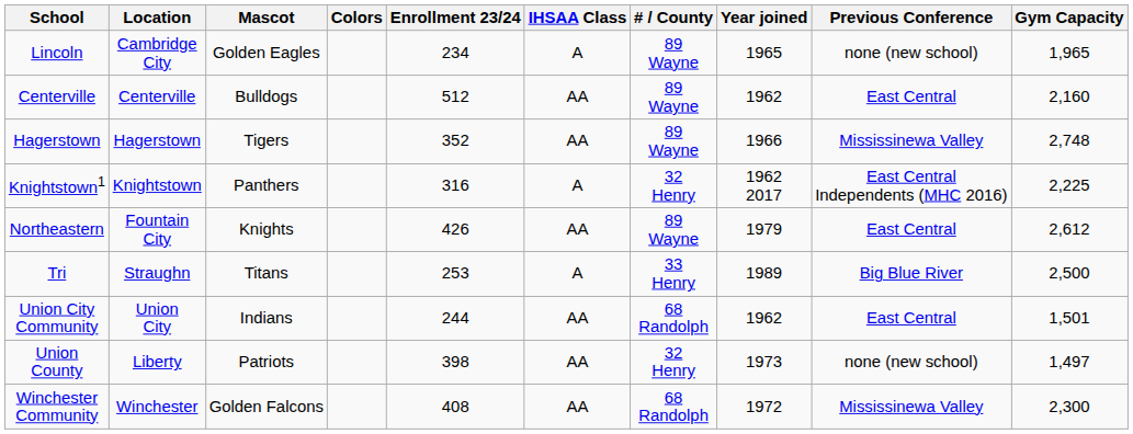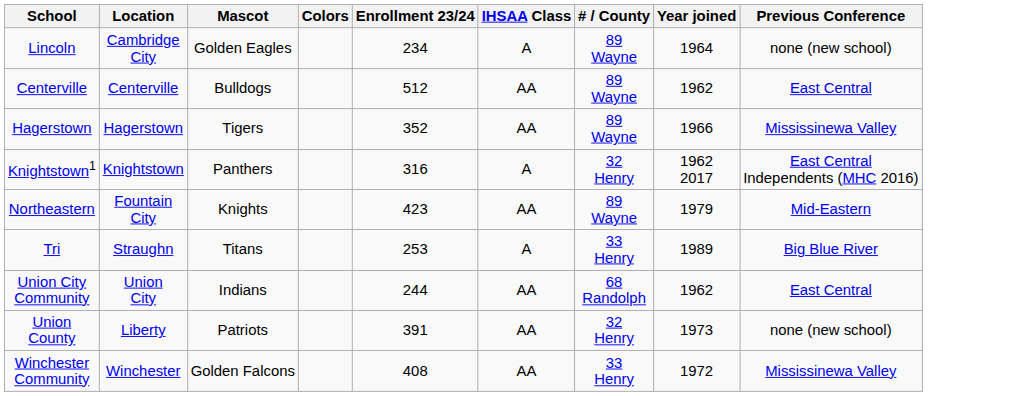 <table class="wikitable sortable" style="text-align:center;">
 <tr>
 <th>School</th>
 <th class="unsortable">Location</th>
 <th class="unsortable">Mascot</th>
 <th class="unsortable">Colors</th>
 <th>Enrollment 23/24</th>
 <th><a href='#'>IHSAA</a> Class</th>
 <th># / County</th>
 <th>Year joined</th>
 <th class="unsortable">Previous Conference</th>
-<th>Gym Capacity</th>
 </tr>
 <tr>
 <td><a href='#'>Lincoln</a></td>
 <td><a href='#'>Cambridge <br> City</a></td>
 <td>Golden Eagles</td>
 <td>  </td>
 <td>234</td>
 <td>A</td>
 <td><a href='#'>89 <br> Wayne</a></td>
-<td>1965</td>
+<td>1964</td>
 <td>none (new school)</td>
-<td>1,965</td>
 </tr>
 <tr>
 <td><a href='#'>Centerville</a></td>
 <td><a href='#'>Centerville</a></td>
 <td>Bulldogs</td>
 <td> </td>
 <td>512</td>
 <td>AA</td>
 <td><a href='#'>89 <br> Wayne</a></td>
 <td>1962</td>
 <td><a href='#'>East Central</a></td>
-<td>2,160</td>
 </tr>
 <tr>
 <td><a href='#'>Hagerstown</a></td>
 <td><a href='#'>Hagerstown</a></td>
 <td>Tigers</td>
 <td>  </td>
 <td>352</td>
 <td>AA</td>
 <td><a href='#'>89 <br> Wayne</a></td>
 <td>1966</td>
 <td><a href='#'>Mississinewa Valley</a></td>
-<td>2,748</td>
 </tr>
 <tr>
 <td><a href='#'>Knightstown</a><sup>1</sup></td>
 <td><a href='#'>Knightstown</a></td>
 <td>Panthers</td>
 <td> </td>
 <td>316</td>
 <td>A</td>
 <td><a href='#'>32 <br> Henry</a></td>
 <td>1962<br>2017</td>
 <td><a href='#'>East Central</a><br>Independents (<a href='#'>MHC</a> 2016)</td>
-<td>2,225</td>
 </tr>
 <tr>
 <td><a href='#'>Northeastern</a></td>
 <td><a href='#'>Fountain <br> City</a></td>
 <td>Knights</td>
 <td>  </td>
-<td>426</td>
+<td>423</td>
 <td>AA</td>
 <td><a href='#'>89 <br> Wayne</a></td>
 <td>1979</td>
-<td><a href='#'>East Central</a></td>
-<td>2,612</td>
+<td><a href='#'>Mid-Eastern</a></td>
 </tr>
 <tr>
 <td><a href='#'>Tri</a></td>
 <td><a href='#'>Straughn</a></td>
 <td>Titans</td>
 <td> </td>
 <td>253</td>
 <td>A</td>
 <td><a href='#'>33 <br> Henry</a></td>
 <td>1989</td>
 <td><a href='#'>Big Blue River</a></td>
-<td>2,500</td>
 </tr>
 <tr>
 <td><a href='#'>Union City <br> Community</a></td>
 <td><a href='#'>Union <br> City</a></td>
 <td>Indians</td>
 <td>  </td>
 <td>244</td>
 <td>AA</td>
 <td><a href='#'>68 <br> Randolph</a></td>
 <td>1962</td>
 <td><a href='#'>East Central</a></td>
-<td>1,501</td>
 </tr>
 <tr>
 <td><a href='#'>Union <br> County</a></td>
 <td><a href='#'>Liberty</a></td>
 <td>Patriots</td>
 <td>  </td>
-<td>398</td>
+<td>391</td>
 <td>AA</td>
 <td><a href='#'>32 <br> Henry</a></td>
 <td>1973</td>
 <td>none (new school)</td>
-<td>1,497</td>
 </tr>
 <tr>
 <td><a href='#'>Winchester <br> Community</a></td>
 <td><a href='#'>Winchester</a></td>
 <td>Golden Falcons</td>
 <td>  </td>
 <td>408</td>
 <td>AA</td>
-<td><a href='#'>68 <br> Randolph</a></td>
+<td><a href='#'>33 <br> Henry</a></td>
 <td>1972</td>
 <td><a href='#'>Mississinewa Valley</a></td>
-<td>2,300</td>
 </tr>
 </table>
